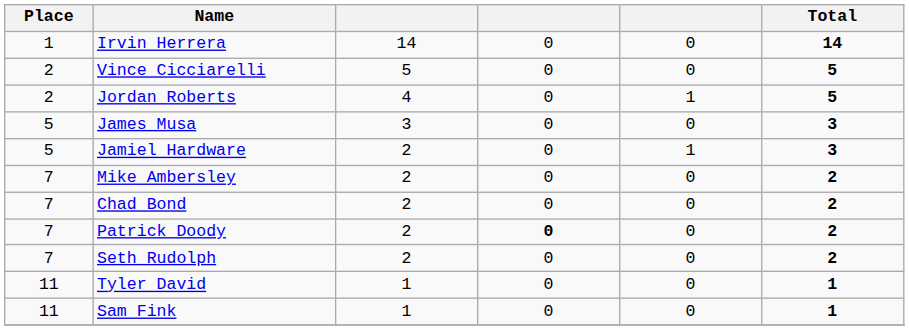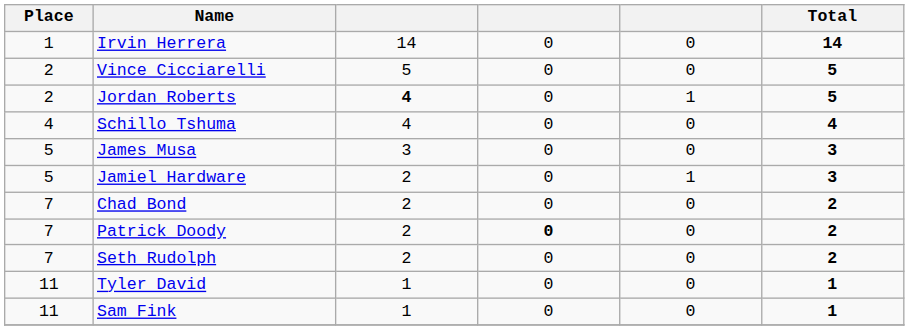 <table class="wikitable" style="font-size: 95%; text-align: center;">
 <tr>
 <th width=60>Place</th>
 <th width=175>Name</th>
 <th width=100></th>
 <th width=100></th>
 <th width=100></th>
 <th width=100><strong>Total</strong></th>
 </tr>
 <tr>
 <td>1</td>
 <td align="left"> <a href='#'>Irvin Herrera</a></td>
 <td>14</td>
 <td>0</td>
 <td>0</td>
 <td><strong>14</strong></td>
 </tr>
 <tr>
 <td>2</td>
 <td align="left"> <a href='#'>Vince Cicciarelli</a></td>
 <td>5</td>
 <td>0</td>
 <td>0</td>
 <td><strong>5</strong></td>
 </tr>
 <tr>
 <td>2</td>
 <td align="left"> <a href='#'>Jordan Roberts</a></td>
-<td>4</td>
+<td><strong>4</strong></td>
 <td>0</td>
 <td>1</td>
 <td><strong>5</strong></td>
+</tr>
+<tr>
+<td>4</td>
+<td align="left"> <a href='#'>Schillo Tshuma</a></td>
+<td>4</td>
+<td>0</td>
+<td>0</td>
+<td><strong>4</strong></td>
 </tr>
 <tr>
 <td>5</td>
 <td align="left"> <a href='#'>James Musa</a></td>
 <td>3</td>
 <td>0</td>
 <td>0</td>
 <td><strong>3</strong></td>
 </tr>
 <tr>
 <td>5</td>
 <td align="left"> <a href='#'>Jamiel Hardware</a></td>
 <td>2</td>
 <td>0</td>
 <td>1</td>
 <td><strong>3</strong></td>
-</tr>
-<tr>
-<td>7</td>
-<td align="left"> <a href='#'>Mike Ambersley</a></td>
-<td>2</td>
-<td>0</td>
-<td>0</td>
-<td><strong>2</strong></td>
 </tr>
 <tr>
 <td>7</td>
 <td align="left"> <a href='#'>Chad Bond</a></td>
 <td>2</td>
 <td>0</td>
 <td>0</td>
 <td><strong>2</strong></td>
 </tr>
 <tr>
 <td>7</td>
 <td align="left"> <a href='#'>Patrick Doody</a></td>
 <td>2</td>
 <td><strong>0</strong></td>
 <td>0</td>
 <td><strong>2</strong></td>
 </tr>
 <tr>
 <td>7</td>
 <td align="left"> <a href='#'>Seth Rudolph</a></td>
 <td>2</td>
 <td>0</td>
 <td>0</td>
 <td><strong>2</strong></td>
 </tr>
 <tr>
 <td>11</td>
 <td align="left"> <a href='#'>Tyler David</a></td>
 <td>1</td>
 <td>0</td>
 <td>0</td>
 <td><strong>1</strong></td>
 </tr>
 <tr>
 <td>11</td>
 <td align="left"> <a href='#'>Sam Fink</a></td>
 <td>1</td>
 <td>0</td>
 <td>0</td>
 <td><strong>1</strong></td>
 </tr>
 <tr>
 </tr>
 </table>
